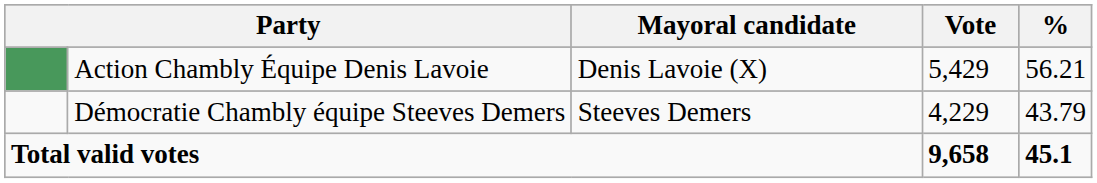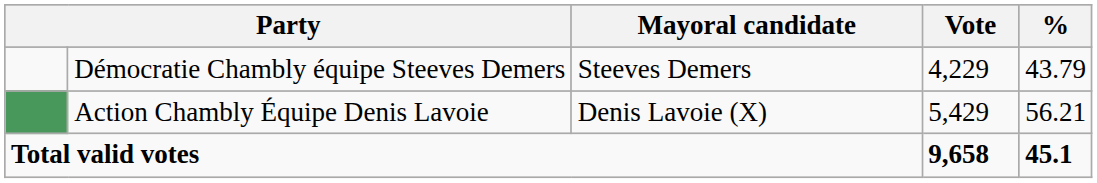 <table class="wikitable">
 <tr>
 <th bgcolor="#DDDDFF" width="230px" colspan="2">Party</th>
 <th bgcolor="#DDDDFF" width="200px">Mayoral candidate</th>
 <th bgcolor="#DDDDFF" width="50px">Vote</th>
 <th bgcolor="#DDDDFF" width="30px">%</th>
+</tr>
+<tr>
+<td> </td>
+<td>Démocratie Chambly équipe Steeves Demers</td>
+<td>Steeves Demers</td>
+<td>4,229</td>
+<td>43.79</td>
 </tr>
 <tr>
 <td bgcolor=#48985B width="30px"> </td>
 <td>Action Chambly Équipe Denis Lavoie</td>
 <td>Denis Lavoie (X)</td>
 <td>5,429</td>
 <td>56.21</td>
 </tr>
 <tr>
-<td> </td>
-<td>Démocratie Chambly équipe Steeves Demers</td>
-<td>Steeves Demers</td>
-<td>4,229</td>
-<td>43.79</td>
-</tr>
-<tr>
 <td colspan="3"><strong>Total valid votes</strong></td>
 <td><strong>9,658</strong></td>
 <td><strong>45.1</strong></td>
 </tr>
 </table>
